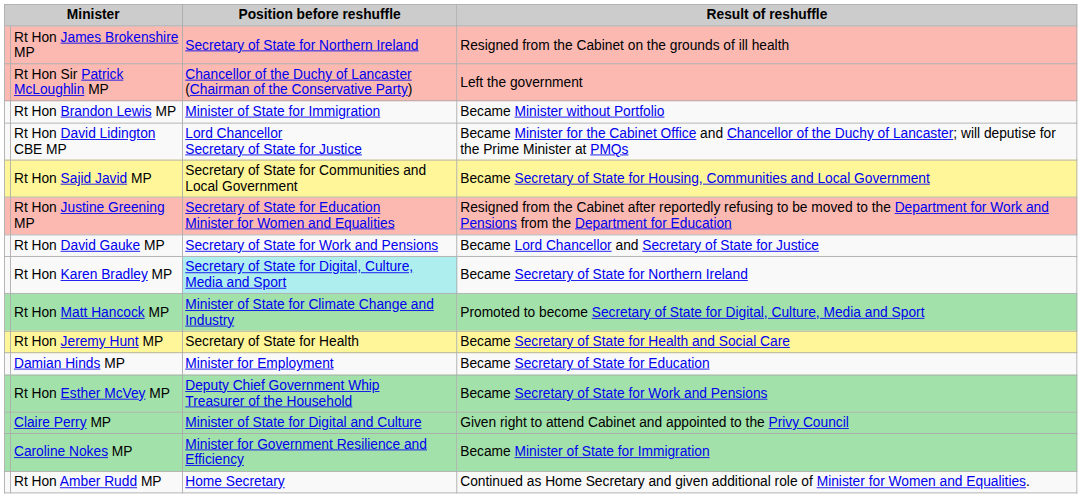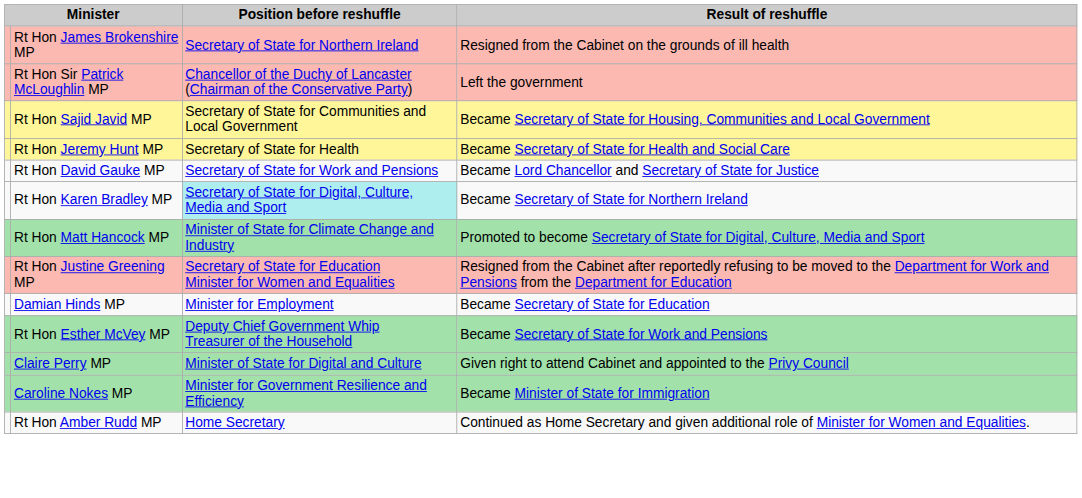 <table class="wikitable">
 <tr>
 <th scope="col" style="background:#ccc;" colspan=2>Minister</th>
 <th scope="col" style="background:#ccc;">Position before reshuffle</th>
 <th scope="col" style="background:#ccc;">Result of reshuffle</th>
 </tr>
 <tr style="background:#FBB9B2;" colspan="4" |>
 <td></td>
 <td>Rt Hon <a href='#'>James Brokenshire</a> MP</td>
 <td><a href='#'>Secretary of State for Northern Ireland</a></td>
 <td>Resigned from the Cabinet on the grounds of ill health</td>
 </tr>
 <tr style="background:#FBB9B2;" colspan="4" |>
 <td></td>
 <td>Rt Hon Sir <a href='#'>Patrick McLoughlin</a> MP</td>
 <td><a href='#'>Chancellor of the Duchy of Lancaster</a><br>(<a href='#'>Chairman of the Conservative Party</a>)</td>
 <td>Left the government</td>
 </tr>
-<tr>
-<td></td>
-<td>Rt Hon <a href='#'>Brandon Lewis</a> MP</td>
-<td><a href='#'>Minister of State for Immigration</a></td>
-<td>Became <a href='#'>Minister without Portfolio</a></td>
-</tr>
-<tr>
-<td></td>
-<td>Rt Hon <a href='#'>David Lidington</a> CBE MP</td>
-<td><a href='#'>Lord Chancellor</a><br><a href='#'>Secretary of State for Justice</a></td>
-<td>Became <a href='#'>Minister for the Cabinet Office</a> and <a href='#'>Chancellor of the Duchy of Lancaster</a>; will deputise for the Prime Minister at <a href='#'>PMQs</a></td>
-</tr>
 <tr style="background:#FFF69A;" colspan="4" |>
 <td></td>
 <td>Rt Hon <a href='#'>Sajid Javid</a> MP</td>
 <td>Secretary of State for Communities and Local Government</td>
 <td>Became <a href='#'>Secretary of State for Housing, Communities and Local Government</a></td>
 </tr>
-<tr style="background:#FBB9B2;" colspan="4" |>
+<tr style="background:#FFF69A;" colspan="4" |>
 <td></td>
-<td>Rt Hon <a href='#'>Justine Greening</a> MP</td>
-<td><a href='#'>Secretary of State for Education</a><br><a href='#'>Minister for Women and Equalities</a></td>
-<td>Resigned from the Cabinet after reportedly refusing to be moved to the <a href='#'>Department for Work and Pensions</a> from the <a href='#'>Department for Education</a></td>
+<td>Rt Hon <a href='#'>Jeremy Hunt</a> MP</td>
+<td>Secretary of State for Health</td>
+<td>Became <a href='#'>Secretary of State for Health and Social Care</a></td>
 </tr>
 <tr>
 <td></td>
 <td>Rt Hon <a href='#'>David Gauke</a> MP</td>
 <td><a href='#'>Secretary of State for Work and Pensions</a></td>
 <td>Became <a href='#'>Lord Chancellor</a> and <a href='#'>Secretary of State for Justice</a></td>
 </tr>
 <tr>
 <td></td>
 <td>Rt Hon <a href='#'>Karen Bradley</a> MP</td>
 <td style="background: paleturquoise;"><a href='#'>Secretary of State for Digital, Culture, Media and Sport</a></td>
 <td>Became <a href='#'>Secretary of State for Northern Ireland</a></td>
 </tr>
 <tr style="background:#A2E2AA;" colspan="4" |>
 <td></td>
 <td>Rt Hon <a href='#'>Matt Hancock</a> MP</td>
 <td><a href='#'>Minister of State for Climate Change and Industry</a></td>
 <td>Promoted to become <a href='#'>Secretary of State for Digital, Culture, Media and Sport</a></td>
 </tr>
-<tr style="background:#FFF69A;" colspan="4" |>
+<tr style="background:#FBB9B2;" colspan="4" |>
 <td></td>
-<td>Rt Hon <a href='#'>Jeremy Hunt</a> MP</td>
-<td>Secretary of State for Health</td>
-<td>Became <a href='#'>Secretary of State for Health and Social Care</a></td>
+<td>Rt Hon <a href='#'>Justine Greening</a> MP</td>
+<td><a href='#'>Secretary of State for Education</a><br><a href='#'>Minister for Women and Equalities</a></td>
+<td>Resigned from the Cabinet after reportedly refusing to be moved to the <a href='#'>Department for Work and Pensions</a> from the <a href='#'>Department for Education</a></td>
 </tr>
 <tr>
 <td></td>
 <td><a href='#'>Damian Hinds</a> MP</td>
 <td><a href='#'>Minister for Employment</a></td>
 <td>Became <a href='#'>Secretary of State for Education</a></td>
 </tr>
 <tr style="background:#A2E2AA;" colspan="4" |>
 <td></td>
 <td>Rt Hon <a href='#'>Esther McVey</a> MP</td>
 <td><a href='#'>Deputy Chief Government Whip</a><br><a href='#'>Treasurer of the Household</a></td>
 <td>Became <a href='#'>Secretary of State for Work and Pensions</a></td>
 </tr>
 <tr style="background:#A2E2AA;" colspan="4" |>
 <td></td>
 <td><a href='#'>Claire Perry</a> MP</td>
 <td><a href='#'>Minister of State for Digital and Culture</a></td>
 <td>Given right to attend Cabinet and appointed to the <a href='#'>Privy Council</a></td>
 </tr>
 <tr style="background:#A2E2AA;" colspan="4" |>
 <td></td>
 <td><a href='#'>Caroline Nokes</a> MP</td>
 <td><a href='#'>Minister for Government Resilience and Efficiency</a></td>
 <td>Became <a href='#'>Minister of State for Immigration</a></td>
 </tr>
 <tr>
 <td></td>
 <td>Rt Hon <a href='#'>Amber Rudd</a> MP</td>
 <td><a href='#'>Home Secretary</a></td>
 <td>Continued as Home Secretary and given additional role of <a href='#'>Minister for Women and Equalities</a>.</td>
 </tr>
 </table>
